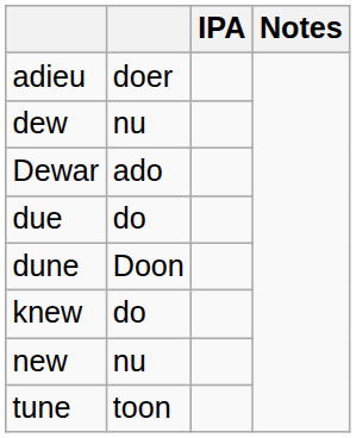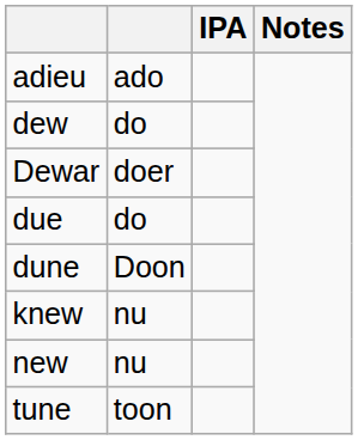 <table class="wikitable sortable mw-collapsible mw-collapsed">
 <tr>
 <th></th>
 <th></th>
 <th>IPA</th>
 <th>Notes</th>
 </tr>
 <tr>
 <td>adieu</td>
-<td>doer</td>
+<td>ado</td>
 <td></td>
 </tr>
 <tr>
 <td>dew</td>
-<td>nu</td>
+<td>do</td>
 <td></td>
 </tr>
 <tr>
 <td>Dewar</td>
-<td>ado</td>
+<td>doer</td>
 <td></td>
 </tr>
 <tr>
 <td>due</td>
 <td>do</td>
 <td></td>
 </tr>
 <tr>
 <td>dune</td>
 <td>Doon</td>
 <td></td>
 </tr>
 <tr>
 <td>knew</td>
-<td>do</td>
+<td>nu</td>
 <td></td>
 </tr>
 <tr>
 <td>new</td>
 <td>nu</td>
 <td></td>
 </tr>
 <tr>
 <td>tune</td>
 <td>toon</td>
 <td></td>
 </tr>
 </table>
